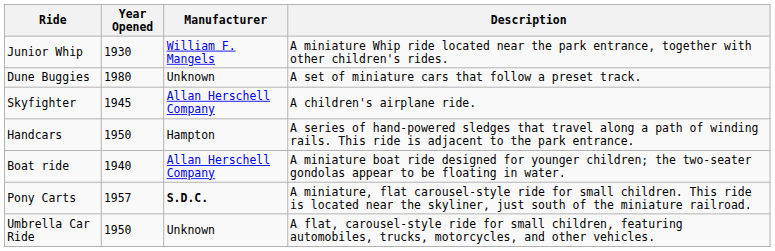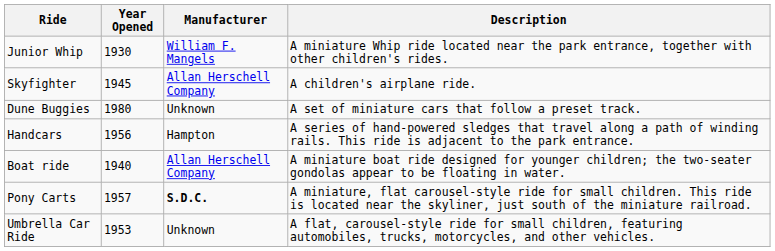 <table class="wikitable sortable">
 <tr>
 <th>Ride</th>
 <th>Year Opened</th>
 <th>Manufacturer</th>
 <th>Description</th>
 </tr>
 <tr>
 <td>Junior Whip</td>
 <td>1930</td>
 <td><a href='#'>William F. Mangels</a></td>
 <td>A miniature Whip ride located near the park entrance, together with other children's rides.</td>
 </tr>
 <tr>
+<td>Skyfighter</td>
+<td>1945</td>
+<td><a href='#'>Allan Herschell Company</a></td>
+<td>A children's airplane ride.</td>
+</tr>
+<tr>
 <td>Dune Buggies</td>
 <td>1980</td>
 <td>Unknown</td>
 <td>A set of miniature cars that follow a preset track.</td>
 </tr>
 <tr>
-<td>Skyfighter</td>
-<td>1945</td>
-<td><a href='#'>Allan Herschell Company</a></td>
-<td>A children's airplane ride.</td>
-</tr>
-<tr>
 <td>Handcars</td>
-<td>1950</td>
+<td>1956</td>
 <td>Hampton</td>
 <td>A series of hand-powered sledges that travel along a path of winding rails.  This ride is adjacent to the park entrance.</td>
 </tr>
 <tr>
 <td>Boat ride</td>
 <td>1940</td>
 <td><a href='#'>Allan Herschell Company</a></td>
 <td>A miniature boat ride designed for younger children; the two-seater gondolas appear to be floating in water.</td>
 </tr>
 <tr>
 <td>Pony Carts</td>
 <td>1957</td>
 <td><strong>S.D.C.</strong></td>
 <td>A miniature, flat carousel-style ride for small children.  This ride is located near the skyliner, just south of the miniature railroad.</td>
 </tr>
 <tr>
 <td>Umbrella Car Ride</td>
-<td>1950</td>
+<td>1953</td>
 <td>Unknown</td>
 <td>A flat, carousel-style ride for small children, featuring automobiles, trucks, motorcycles, and other vehicles.</td>
 </tr>
 </table>
